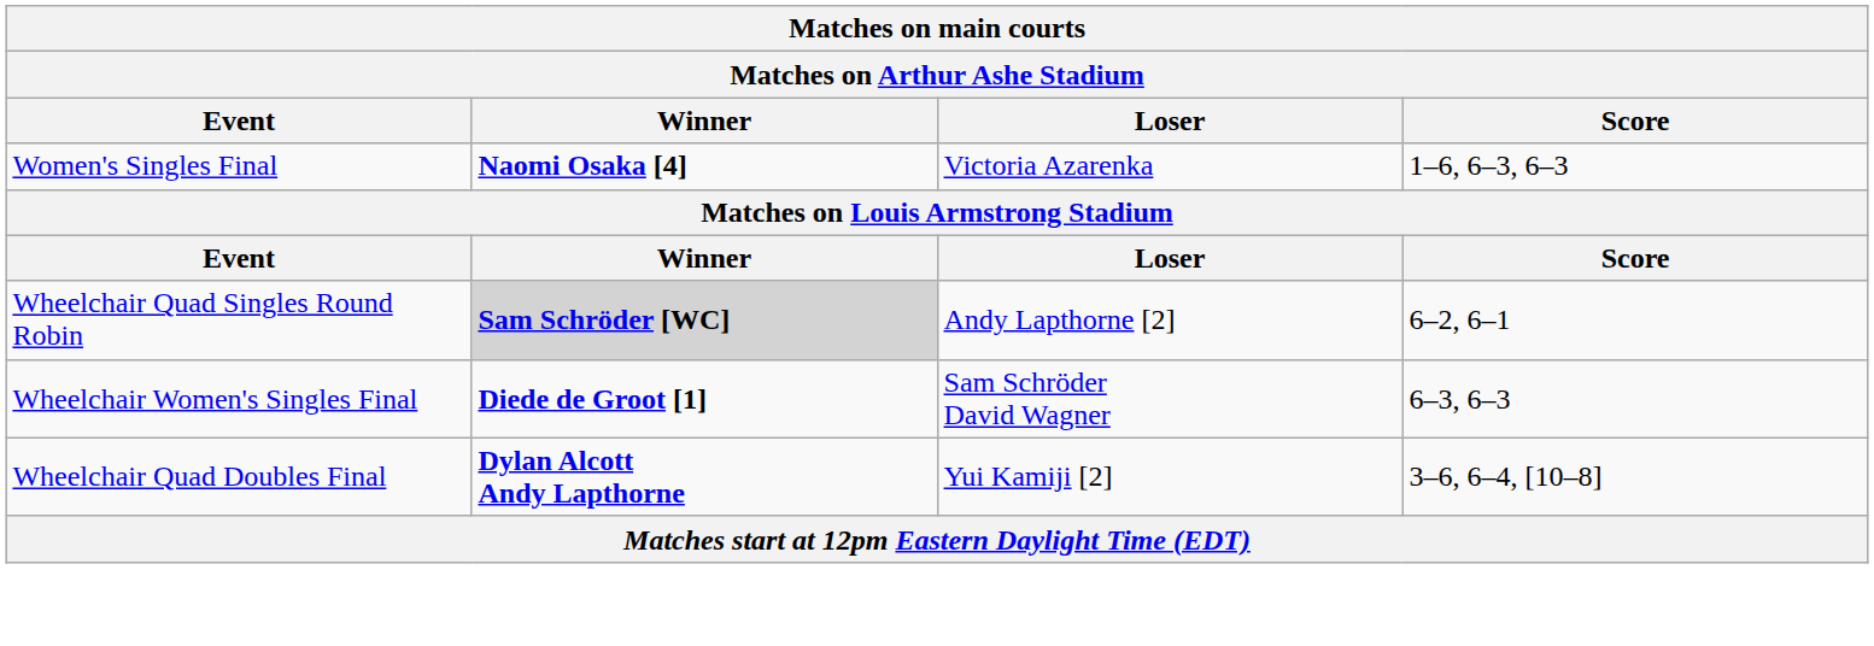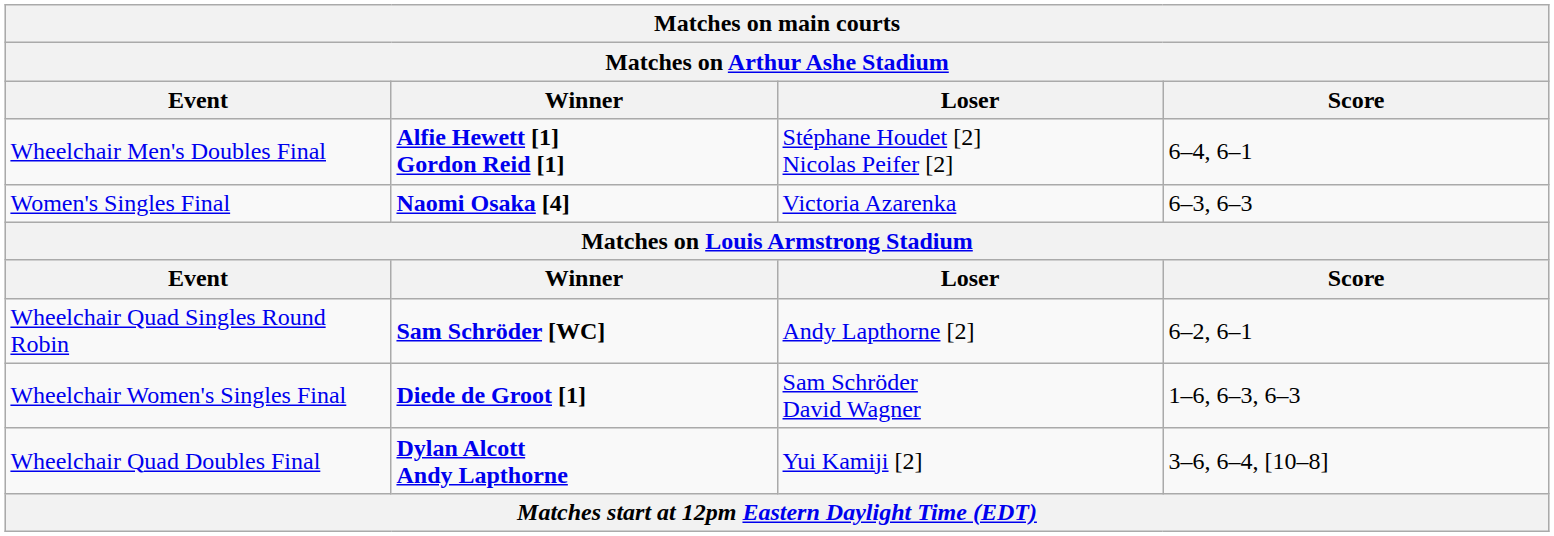 <table class="wikitable" style="margin:auto;">
 <tr>
 <th colspan="4" style="white-space:nowrap;">Matches on main courts</th>
 </tr>
 <tr>
 <th colspan="4"><strong>Matches on <a href='#'>Arthur Ashe Stadium</a></strong></th>
 </tr>
 <tr>
 <th width=250>Event</th>
 <th width=250>Winner</th>
 <th width=250>Loser</th>
 <th width=250>Score</th>
 </tr>
 <tr>
+<td><a href='#'>Wheelchair Men's Doubles Final</a></td>
+<td><strong> <a href='#'>Alfie Hewett</a> [1]</strong> <br> <strong> <a href='#'>Gordon Reid</a> [1]</strong></td>
+<td> <a href='#'>Stéphane Houdet</a> [2] <br>  <a href='#'>Nicolas Peifer</a> [2]</td>
+<td>6–4, 6–1</td>
+</tr>
+<tr>
 <td><a href='#'>Women's Singles Final</a></td>
 <td><strong> <a href='#'>Naomi Osaka</a> [4]</strong></td>
 <td> <a href='#'>Victoria Azarenka</a></td>
-<td>1–6, 6–3, 6–3</td>
+<td>6–3, 6–3</td>
 </tr>
 <tr>
 <th colspan="4"><strong>Matches on <a href='#'>Louis Armstrong Stadium</a></strong></th>
 </tr>
 <tr>
 <th width=250>Event</th>
 <th width=250>Winner</th>
 <th width=250>Loser</th>
 <th width=250>Score</th>
 </tr>
 <tr>
 <td><a href='#'>Wheelchair Quad Singles Round Robin</a></td>
-<td style="background: lightgrey;"><strong> <a href='#'>Sam Schröder</a> [WC]</strong></td>
+<td><strong> <a href='#'>Sam Schröder</a> [WC]</strong></td>
 <td> <a href='#'>Andy Lapthorne</a> [2]</td>
 <td>6–2, 6–1</td>
 </tr>
 <tr>
 <td><a href='#'>Wheelchair Women's Singles Final</a></td>
 <td><strong> <a href='#'>Diede de Groot</a> [1]</strong></td>
 <td> <a href='#'>Sam Schröder</a> <br>  <a href='#'>David Wagner</a></td>
-<td>6–3, 6–3</td>
+<td>1–6, 6–3, 6–3</td>
 </tr>
 <tr>
 <td><a href='#'>Wheelchair Quad Doubles Final</a></td>
 <td><strong> <a href='#'>Dylan Alcott</a> <br>  <a href='#'>Andy Lapthorne</a></strong></td>
 <td> <a href='#'>Yui Kamiji</a> [2]</td>
 <td>3–6, 6–4, [10–8]</td>
 </tr>
 <tr>
 <th colspan=4><em>Matches start at 12pm <a href='#'>Eastern Daylight Time (EDT)</a></em></th>
 </tr>
 </table>
